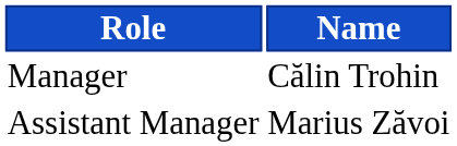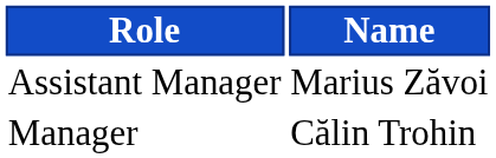 <table class="toccolours">
 <tr>
 <th style="background:#124cc7;color:#FFFFFF;border:1px solid #0d2f86;">Role</th>
 <th style="background:#124cc7;color:#FFFFFF;border:1px solid #0d2f86;">Name</th>
 </tr>
 <tr>
+<td>Assistant Manager</td>
+<td> Marius Zăvoi</td>
+</tr>
+<tr>
 <td>Manager</td>
 <td> Călin Trohin</td>
 </tr>
-<tr>
-<td>Assistant Manager</td>
-<td> Marius Zăvoi</td>
-</tr>
 </table>
